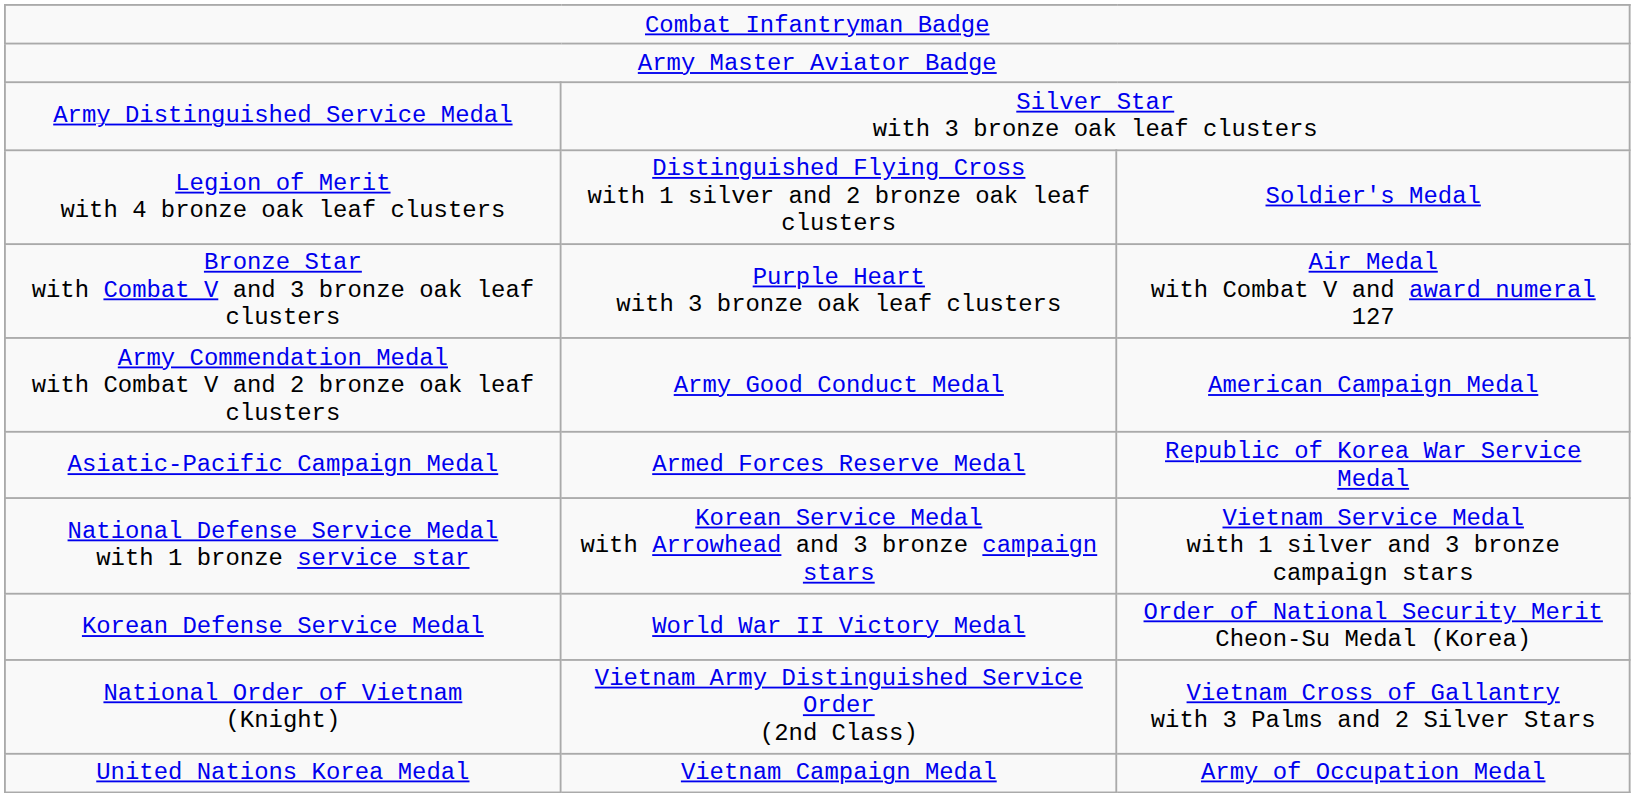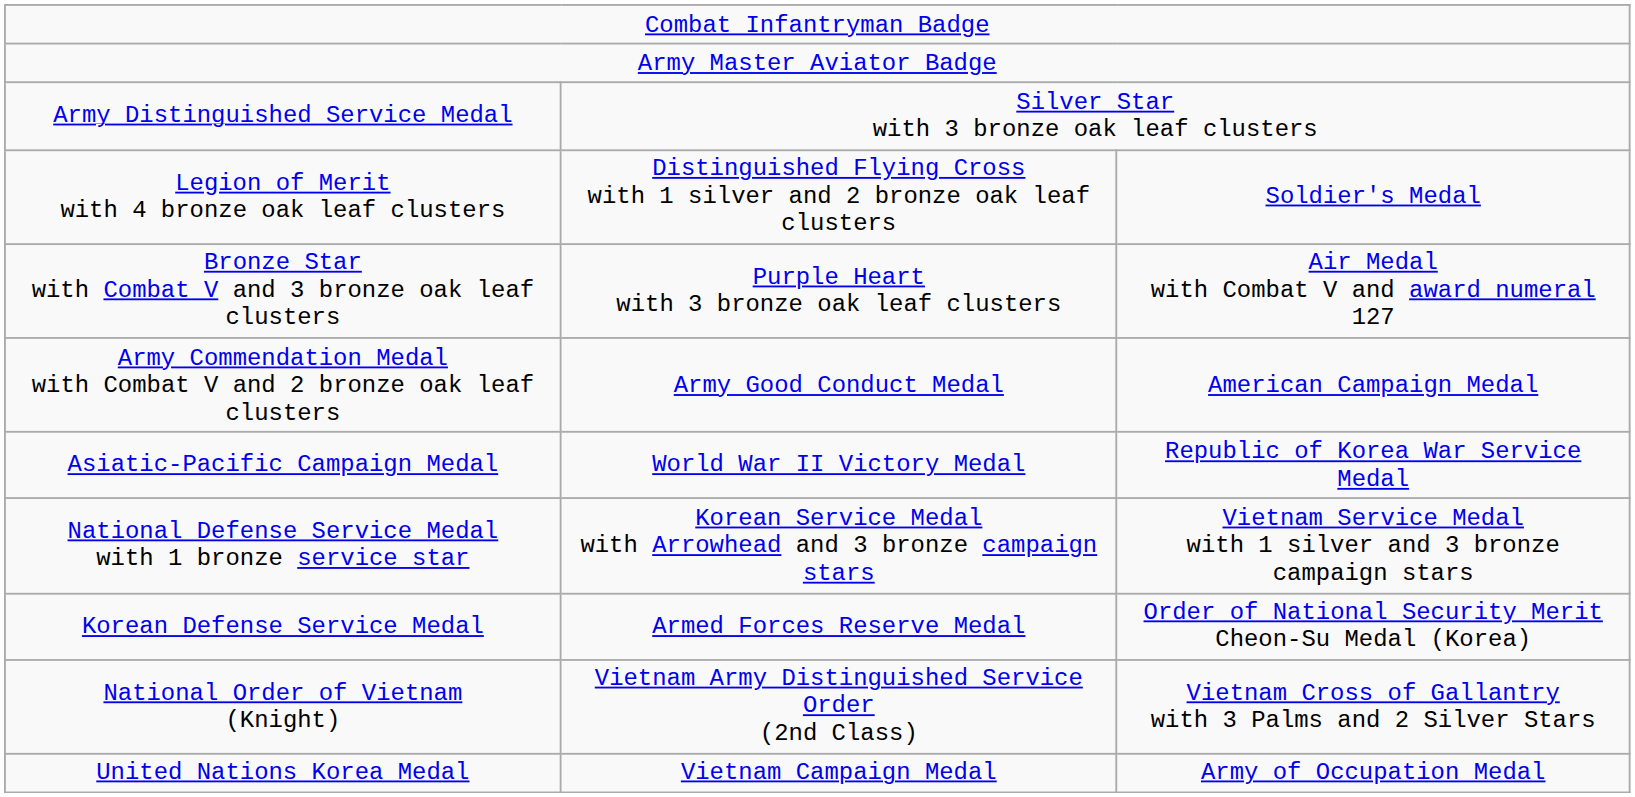 <table class="wikitable" style="margin:1em auto; text-align:center;">
 <tr>
 <td colspan="3"><a href='#'>Combat Infantryman Badge</a></td>
 </tr>
 <tr>
 <td colspan="3"><a href='#'>Army Master Aviator Badge</a></td>
 </tr>
 <tr>
 <td colspan="1"><a href='#'>Army Distinguished Service Medal</a></td>
 <td colspan="2"><a href='#'>Silver Star</a><br>with 3 bronze oak leaf clusters</td>
 </tr>
 <tr>
 <td><a href='#'>Legion of Merit</a><br>with 4 bronze oak leaf clusters</td>
 <td><a href='#'>Distinguished Flying Cross</a><br>with 1 silver and 2 bronze oak leaf clusters</td>
 <td><a href='#'>Soldier's Medal</a></td>
 </tr>
 <tr>
 <td><a href='#'>Bronze Star</a><br>with <a href='#'>Combat V</a> and 3 bronze oak leaf clusters</td>
 <td><a href='#'>Purple Heart</a><br>with 3 bronze oak leaf clusters</td>
 <td><a href='#'>Air Medal</a><br>with Combat V and <a href='#'>award numeral</a> 127</td>
 </tr>
 <tr>
 <td><a href='#'>Army Commendation Medal</a><br>with Combat V and 2 bronze oak leaf clusters</td>
 <td><a href='#'>Army Good Conduct Medal</a></td>
 <td><a href='#'>American Campaign Medal</a></td>
 </tr>
 <tr>
 <td><a href='#'>Asiatic-Pacific Campaign Medal</a></td>
-<td><a href='#'>Armed Forces Reserve Medal</a></td>
+<td><a href='#'>World War II Victory Medal</a></td>
 <td><a href='#'>Republic of Korea War Service Medal</a></td>
 </tr>
 <tr>
 <td><a href='#'>National Defense Service Medal</a><br>with 1 bronze <a href='#'>service star</a></td>
 <td><a href='#'>Korean Service Medal</a><br>with <a href='#'>Arrowhead</a> and 3 bronze <a href='#'>campaign stars</a></td>
 <td><a href='#'>Vietnam Service Medal</a><br>with 1 silver and 3 bronze campaign stars</td>
 </tr>
 <tr>
 <td><a href='#'>Korean Defense Service Medal</a></td>
-<td><a href='#'>World War II Victory Medal</a></td>
+<td><a href='#'>Armed Forces Reserve Medal</a></td>
 <td><a href='#'>Order of National Security Merit</a><br>Cheon-Su Medal (Korea)</td>
 </tr>
 <tr>
 <td><a href='#'>National Order of Vietnam</a><br>(Knight)</td>
 <td><a href='#'>Vietnam Army Distinguished Service Order</a><br>(2nd Class)</td>
 <td><a href='#'>Vietnam Cross of Gallantry</a><br>with 3 Palms and 2 Silver Stars</td>
 </tr>
 <tr>
 <td><a href='#'>United Nations Korea Medal</a></td>
 <td><a href='#'>Vietnam Campaign Medal</a></td>
 <td><a href='#'>Army of Occupation Medal</a></td>
 </tr>
 </table>
